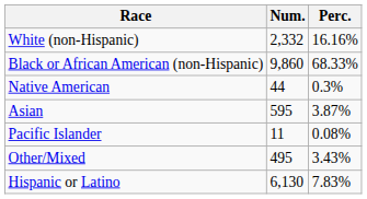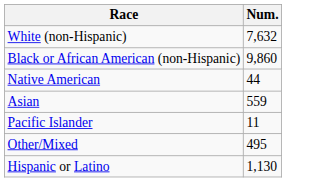 <table class="wikitable">
 <tr>
 <th>Race</th>
 <th>Num.</th>
-<th>Perc.</th>
 </tr>
 <tr>
 <td><a href='#'>White</a> (non-Hispanic)</td>
-<td>2,332</td>
-<td>16.16%</td>
+<td>7,632</td>
 </tr>
 <tr>
 <td><a href='#'>Black or African American</a> (non-Hispanic)</td>
 <td>9,860</td>
-<td>68.33%</td>
 </tr>
 <tr>
 <td><a href='#'>Native American</a></td>
 <td>44</td>
-<td>0.3%</td>
 </tr>
 <tr>
 <td><a href='#'>Asian</a></td>
-<td>595</td>
-<td>3.87%</td>
+<td>559</td>
 </tr>
 <tr>
 <td><a href='#'>Pacific Islander</a></td>
 <td>11</td>
-<td>0.08%</td>
 </tr>
 <tr>
 <td><a href='#'>Other/Mixed</a></td>
 <td>495</td>
-<td>3.43%</td>
 </tr>
 <tr>
 <td><a href='#'>Hispanic</a> or <a href='#'>Latino</a></td>
-<td>6,130</td>
-<td>7.83%</td>
+<td>1,130</td>
 </tr>
 </table>
